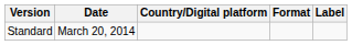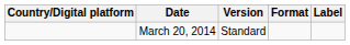 <table class="wikitable">
 <tr>
+<th>Country/Digital platform</th>
+<th>Date</th>
 <th>Version</th>
-<th>Date</th>
-<th>Country/Digital platform</th>
 <th>Format</th>
 <th>Label</th>
 </tr>
 <tr>
+<td></td>
+<td>March 20, 2014</td>
 <td rowspan="1">Standard</td>
-<td>March 20, 2014</td>
-<td></td>
 <td></td>
 <td rowspan="1"></td>
 </tr>
 </table>
